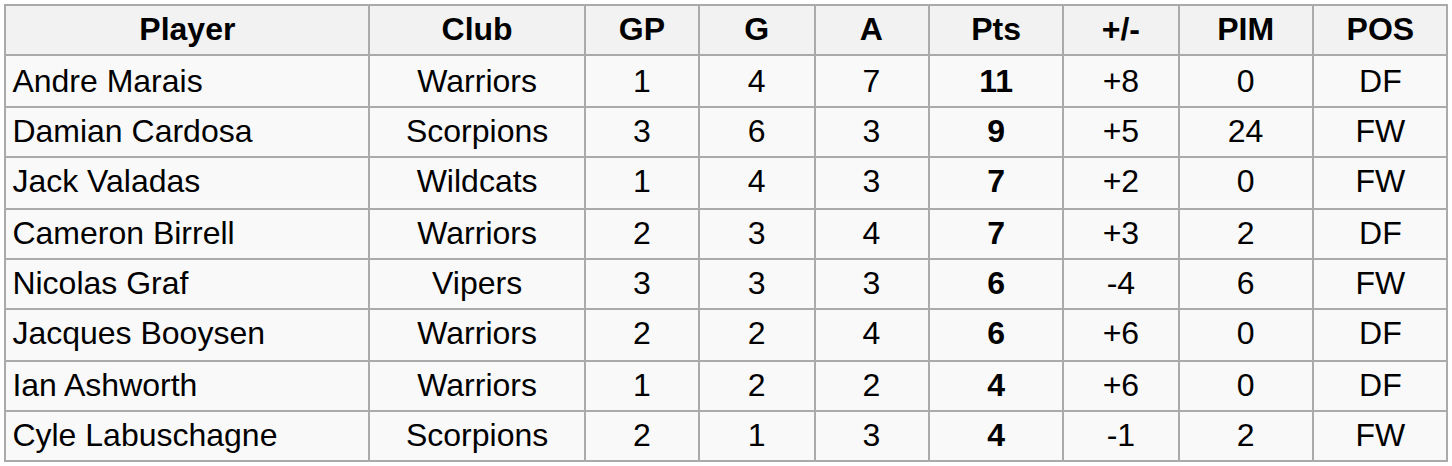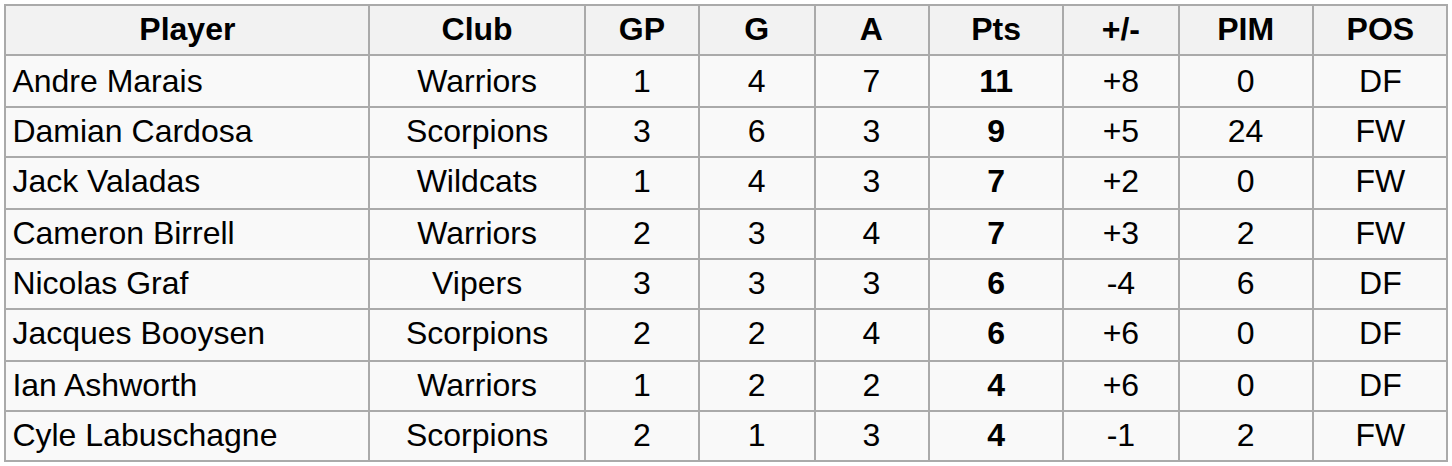 <table class="wikitable sortable" style="text-align:center;">
 <tr>
 <th width="175px">Player</th>
 <th width="100px">Club</th>
 <th width="50px">GP</th>
 <th width="50px">G</th>
 <th width="50px">A</th>
 <th width="60px">Pts</th>
 <th width="50px">+/-</th>
 <th width="60px">PIM</th>
 <th width="60px">POS</th>
 </tr>
 <tr>
 <td style="text-align:left;">Andre Marais</td>
 <td>Warriors</td>
 <td>1</td>
 <td>4</td>
 <td>7</td>
 <td><strong>11</strong></td>
 <td>+8</td>
 <td>0</td>
 <td>DF</td>
 </tr>
 <tr>
 <td style="text-align:left;">Damian Cardosa</td>
 <td>Scorpions</td>
 <td>3</td>
 <td>6</td>
 <td>3</td>
 <td><strong>9</strong></td>
 <td>+5</td>
 <td>24</td>
 <td>FW</td>
 </tr>
 <tr>
 <td style="text-align:left;">Jack Valadas</td>
 <td>Wildcats</td>
 <td>1</td>
 <td>4</td>
 <td>3</td>
 <td><strong>7</strong></td>
 <td>+2</td>
 <td>0</td>
 <td>FW</td>
 </tr>
 <tr>
 <td style="text-align:left;">Cameron Birrell</td>
 <td>Warriors</td>
 <td>2</td>
 <td>3</td>
 <td>4</td>
 <td><strong>7</strong></td>
 <td>+3</td>
 <td>2</td>
-<td>DF</td>
+<td>FW</td>
 </tr>
 <tr>
 <td style="text-align:left;">Nicolas Graf</td>
 <td>Vipers</td>
 <td>3</td>
 <td>3</td>
 <td>3</td>
 <td><strong>6</strong></td>
 <td>-4</td>
 <td>6</td>
-<td>FW</td>
+<td>DF</td>
 </tr>
 <tr>
 <td style="text-align:left;">Jacques Booysen</td>
-<td>Warriors</td>
+<td>Scorpions</td>
 <td>2</td>
 <td>2</td>
 <td>4</td>
 <td><strong>6</strong></td>
 <td>+6</td>
 <td>0</td>
 <td>DF</td>
 </tr>
 <tr>
 <td style="text-align:left;">Ian Ashworth</td>
 <td>Warriors</td>
 <td>1</td>
 <td>2</td>
 <td>2</td>
 <td><strong>4</strong></td>
 <td>+6</td>
 <td>0</td>
 <td>DF</td>
 </tr>
 <tr>
 <td style="text-align:left;">Cyle Labuschagne</td>
 <td>Scorpions</td>
 <td>2</td>
 <td>1</td>
 <td>3</td>
 <td><strong>4</strong></td>
 <td>-1</td>
 <td>2</td>
 <td>FW</td>
 </tr>
 </table>
